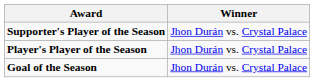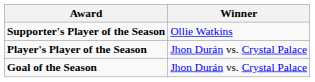 <table class="wikitable" style="text-align:left">
 <tr>
 <th>Award</th>
 <th>Winner</th>
 </tr>
 <tr>
 <td><strong>Supporter's Player of the Season</strong></td>
-<td> <a href='#'>Jhon Durán</a> vs. <a href='#'>Crystal Palace</a></td>
+<td> <a href='#'>Ollie Watkins</a></td>
 </tr>
 <tr>
 <td><strong>Player's Player of the Season</strong></td>
 <td> <a href='#'>Jhon Durán</a> vs. <a href='#'>Crystal Palace</a></td>
 </tr>
 <tr>
 <td><strong>Goal of the Season</strong></td>
 <td> <a href='#'>Jhon Durán</a> vs. <a href='#'>Crystal Palace</a></td>
 </tr>
 </table>
